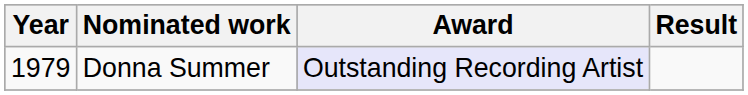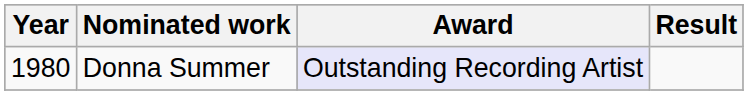 <table class="wikitable">
 <tr>
 <th>Year</th>
 <th>Nominated work</th>
 <th>Award</th>
 <th>Result</th>
 </tr>
 <tr>
-<td rowspan>1979</td>
+<td rowspan>1980</td>
 <td>Donna Summer</td>
 <td style="background: lavender;">Outstanding Recording Artist</td>
 <td></td>
 </tr>
 </table>
